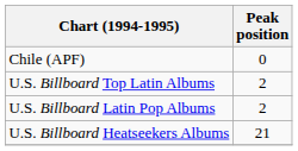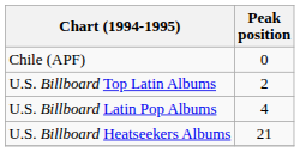 <table class="wikitable">
 <tr>
 <th align="left">Chart (1994-1995)</th>
 <th align="left">Peak<br>position</th>
 </tr>
 <tr>
 <td align="left">Chile (APF)</td>
 <td align="center">0</td>
 </tr>
 <tr>
 <td align="left">U.S. <em>Billboard</em> <a href='#'>Top Latin Albums</a></td>
 <td align="center">2</td>
 </tr>
 <tr>
 <td align="left">U.S. <em>Billboard</em> <a href='#'>Latin Pop Albums</a></td>
-<td align="center">2</td>
+<td align="center">4</td>
 </tr>
 <tr>
 <td align="left">U.S. <em>Billboard</em> <a href='#'>Heatseekers Albums</a></td>
 <td align="center">21</td>
 </tr>
 <tr>
 </tr>
 </table>
